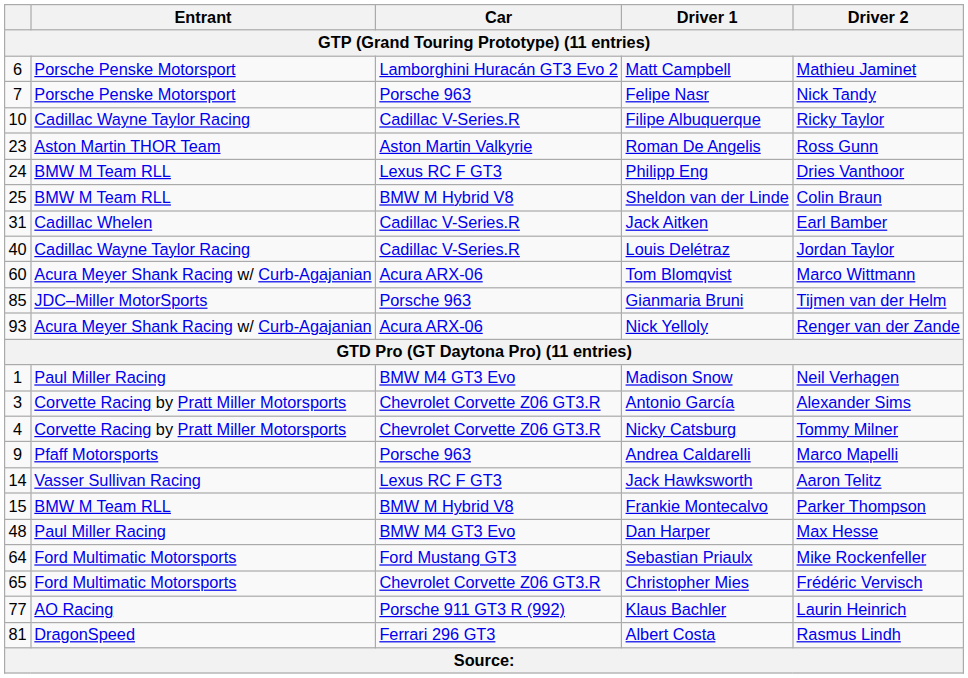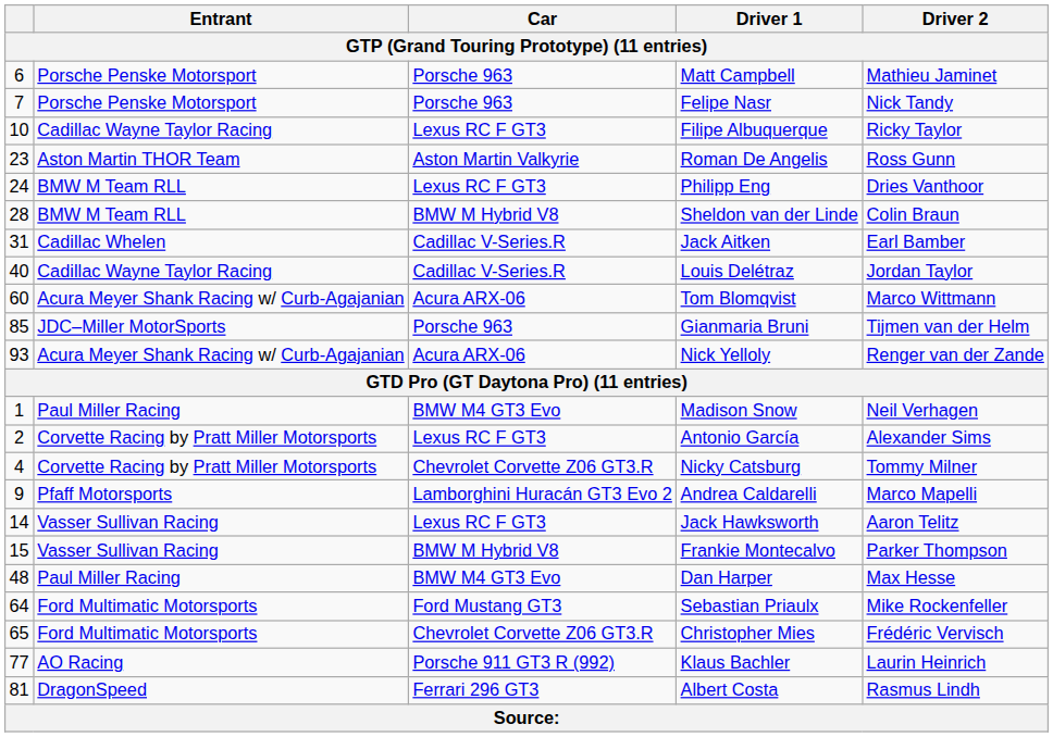 <table class="wikitable" style="font-size: 85%;">
 <tr>
 <th></th>
 <th>Entrant</th>
 <th>Car</th>
 <th>Driver 1</th>
 <th>Driver 2</th>
 </tr>
 <tr>
 <th colspan="6">GTP (Grand Touring Prototype) (11 entries)</th>
 </tr>
 <tr>
 <td align=center>6</td>
 <td> <a href='#'>Porsche Penske Motorsport</a></td>
-<td><a href='#'>Lamborghini Huracán GT3 Evo 2</a></td>
+<td><a href='#'>Porsche 963</a></td>
 <td> <a href='#'>Matt Campbell</a></td>
 <td> <a href='#'>Mathieu Jaminet</a></td>
 </tr>
 <tr>
 <td align=center>7</td>
 <td> <a href='#'>Porsche Penske Motorsport</a></td>
 <td><a href='#'>Porsche 963</a></td>
 <td> <a href='#'>Felipe Nasr</a></td>
 <td> <a href='#'>Nick Tandy</a></td>
 </tr>
 <tr>
 <td align=center>10</td>
 <td> <a href='#'>Cadillac Wayne Taylor Racing</a></td>
-<td><a href='#'>Cadillac V-Series.R</a></td>
+<td><a href='#'>Lexus RC F GT3</a></td>
 <td> <a href='#'>Filipe Albuquerque</a></td>
 <td> <a href='#'>Ricky Taylor</a></td>
 </tr>
 <tr>
 <td align=center>23</td>
 <td> <a href='#'>Aston Martin THOR Team</a></td>
 <td><a href='#'>Aston Martin Valkyrie</a></td>
 <td> <a href='#'>Roman De Angelis</a></td>
 <td> <a href='#'>Ross Gunn</a></td>
 </tr>
 <tr>
 <td align=center>24</td>
 <td> <a href='#'>BMW M Team RLL</a></td>
 <td><a href='#'>Lexus RC F GT3</a></td>
 <td> <a href='#'>Philipp Eng</a></td>
 <td> <a href='#'>Dries Vanthoor</a></td>
 </tr>
 <tr>
-<td align=center>25</td>
+<td align=center>28</td>
 <td> <a href='#'>BMW M Team RLL</a></td>
 <td><a href='#'>BMW M Hybrid V8</a></td>
 <td nowrap> <a href='#'>Sheldon van der Linde</a></td>
 <td> <a href='#'>Colin Braun</a></td>
 </tr>
 <tr>
 <td align=center>31</td>
 <td> <a href='#'>Cadillac Whelen</a></td>
 <td><a href='#'>Cadillac V-Series.R</a></td>
 <td> <a href='#'>Jack Aitken</a></td>
 <td> <a href='#'>Earl Bamber</a></td>
 </tr>
 <tr>
 <td align=center>40</td>
 <td> <a href='#'>Cadillac Wayne Taylor Racing</a></td>
 <td><a href='#'>Cadillac V-Series.R</a></td>
 <td> <a href='#'>Louis Delétraz</a></td>
 <td> <a href='#'>Jordan Taylor</a></td>
 </tr>
 <tr>
 <td align=center>60</td>
 <td nowrap> <a href='#'>Acura Meyer Shank Racing</a> w/ <a href='#'>Curb-Agajanian</a></td>
 <td><a href='#'>Acura ARX-06</a></td>
 <td> <a href='#'>Tom Blomqvist</a></td>
 <td> <a href='#'>Marco Wittmann</a></td>
 </tr>
 <tr>
 <td align=center>85</td>
 <td> <a href='#'>JDC–Miller MotorSports</a></td>
 <td><a href='#'>Porsche 963</a></td>
 <td> <a href='#'>Gianmaria Bruni</a></td>
 <td> <a href='#'>Tijmen van der Helm</a></td>
 </tr>
 <tr>
 <td align=center>93</td>
 <td> <a href='#'>Acura Meyer Shank Racing</a> w/ <a href='#'>Curb-Agajanian</a></td>
 <td><a href='#'>Acura ARX-06</a></td>
 <td> <a href='#'>Nick Yelloly</a></td>
 <td nowrap> <a href='#'>Renger van der Zande</a></td>
 </tr>
 <tr>
 <th colspan="6">GTD Pro (GT Daytona Pro) (11 entries)</th>
 </tr>
 <tr>
 <td align=center>1</td>
 <td> <a href='#'>Paul Miller Racing</a></td>
 <td><a href='#'>BMW M4 GT3 Evo</a></td>
 <td> <a href='#'>Madison Snow</a></td>
 <td> <a href='#'>Neil Verhagen</a></td>
 </tr>
 <tr>
-<td align=center>3</td>
+<td align=center>2</td>
 <td> <a href='#'>Corvette Racing</a> by <a href='#'>Pratt Miller Motorsports</a></td>
-<td><a href='#'>Chevrolet Corvette Z06 GT3.R</a></td>
+<td><a href='#'>Lexus RC F GT3</a></td>
 <td> <a href='#'>Antonio García</a></td>
 <td> <a href='#'>Alexander Sims</a></td>
 </tr>
 <tr>
 <td align=center>4</td>
 <td> <a href='#'>Corvette Racing</a> by <a href='#'>Pratt Miller Motorsports</a></td>
 <td><a href='#'>Chevrolet Corvette Z06 GT3.R</a></td>
 <td> <a href='#'>Nicky Catsburg</a></td>
 <td> <a href='#'>Tommy Milner</a></td>
 </tr>
 <tr>
 <td align=center>9</td>
 <td> <a href='#'>Pfaff Motorsports</a></td>
-<td><a href='#'>Porsche 963</a></td>
+<td><a href='#'>Lamborghini Huracán GT3 Evo 2</a></td>
 <td> <a href='#'>Andrea Caldarelli</a></td>
 <td> <a href='#'>Marco Mapelli</a></td>
 </tr>
 <tr>
 <td align=center>14</td>
 <td> <a href='#'>Vasser Sullivan Racing</a></td>
 <td><a href='#'>Lexus RC F GT3</a></td>
 <td> <a href='#'>Jack Hawksworth</a></td>
 <td> <a href='#'>Aaron Telitz</a></td>
 </tr>
 <tr>
 <td align=center>15</td>
-<td> <a href='#'>BMW M Team RLL</a></td>
+<td> <a href='#'>Vasser Sullivan Racing</a></td>
 <td><a href='#'>BMW M Hybrid V8</a></td>
 <td> <a href='#'>Frankie Montecalvo</a></td>
 <td> <a href='#'>Parker Thompson</a></td>
 </tr>
 <tr>
 <td align=center>48</td>
 <td> <a href='#'>Paul Miller Racing</a></td>
 <td><a href='#'>BMW M4 GT3 Evo</a></td>
 <td> <a href='#'>Dan Harper</a></td>
 <td> <a href='#'>Max Hesse</a></td>
 </tr>
 <tr>
 <td align=center>64</td>
 <td> <a href='#'>Ford Multimatic Motorsports</a></td>
 <td><a href='#'>Ford Mustang GT3</a></td>
 <td> <a href='#'>Sebastian Priaulx</a></td>
 <td> <a href='#'>Mike Rockenfeller</a></td>
 </tr>
 <tr>
 <td align=center>65</td>
 <td> <a href='#'>Ford Multimatic Motorsports</a></td>
 <td><a href='#'>Chevrolet Corvette Z06 GT3.R</a></td>
 <td> <a href='#'>Christopher Mies</a></td>
 <td> <a href='#'>Frédéric Vervisch</a></td>
 </tr>
 <tr>
 <td align=center>77</td>
 <td> <a href='#'>AO Racing</a></td>
 <td><a href='#'>Porsche 911 GT3 R (992)</a></td>
 <td> <a href='#'>Klaus Bachler</a></td>
 <td> <a href='#'>Laurin Heinrich</a></td>
 </tr>
 <tr>
 <td align=center>81</td>
 <td> <a href='#'>DragonSpeed</a></td>
 <td><a href='#'>Ferrari 296 GT3</a></td>
 <td> <a href='#'>Albert Costa</a></td>
 <td> <a href='#'>Rasmus Lindh</a></td>
 </tr>
 <tr>
 <th colspan="6">Source:</th>
 </tr>
 </table>
